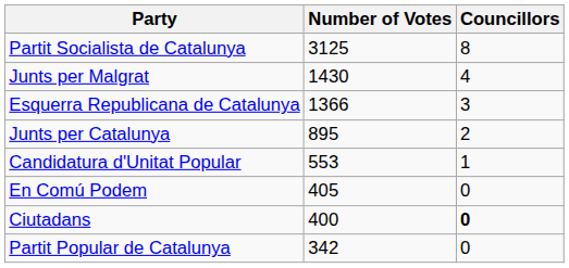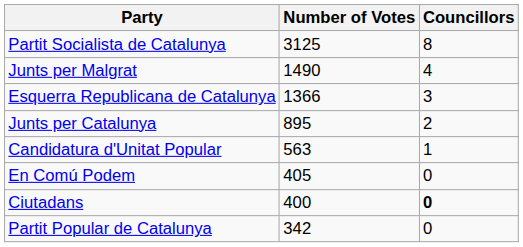 <table class="wikitable">
 <tr>
 <th>Party</th>
 <th>Number of Votes</th>
 <th>Councillors</th>
 </tr>
 <tr>
 <td><a href='#'>Partit Socialista de Catalunya</a></td>
 <td>3125</td>
 <td>8</td>
 </tr>
 <tr>
 <td><a href='#'>Junts per Malgrat</a></td>
-<td>1430</td>
+<td>1490</td>
 <td>4</td>
 </tr>
 <tr>
 <td><a href='#'>Esquerra Republicana de Catalunya</a></td>
 <td>1366</td>
 <td>3</td>
 </tr>
 <tr>
 <td><a href='#'>Junts per Catalunya</a></td>
 <td>895</td>
 <td>2</td>
 </tr>
 <tr>
 <td><a href='#'>Candidatura d'Unitat Popular</a></td>
-<td>553</td>
+<td>563</td>
 <td>1</td>
 </tr>
 <tr>
 <td><a href='#'>En Comú Podem</a></td>
 <td>405</td>
 <td>0</td>
 </tr>
 <tr>
 <td><a href='#'>Ciutadans</a></td>
 <td>400</td>
 <td><strong>0</strong></td>
 </tr>
 <tr>
 <td><a href='#'>Partit Popular de Catalunya</a></td>
 <td>342</td>
 <td>0</td>
 </tr>
 </table>
